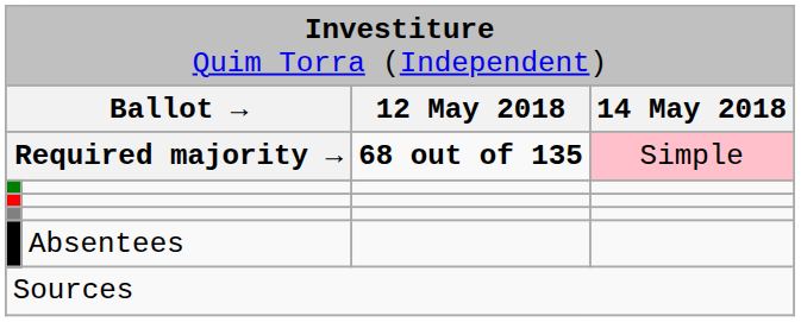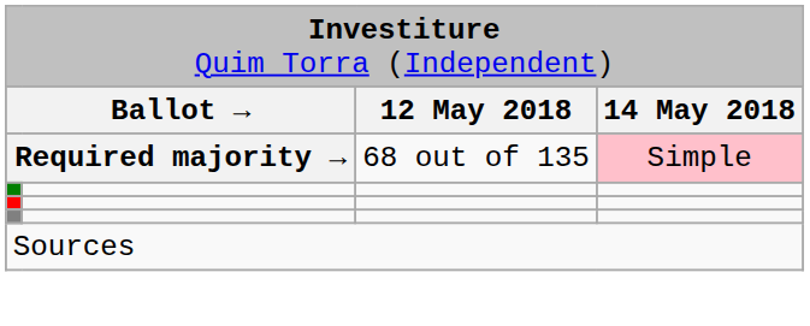 <table class="wikitable" style="text-align:center;">
 <tr>
 <td colspan="4" align="center" bgcolor="#C0C0C0"><strong>Investiture</strong><br><a href='#'>Quim Torra</a> (<a href='#'>Independent</a>)</td>
 </tr>
 <tr>
 <th colspan="2" width="150px">Ballot →</th>
 <th>12 May 2018</th>
 <th>14 May 2018</th>
 </tr>
 <tr>
 <th colspan="2">Required majority →</th>
-<td><strong>68 out of 135 </strong></td>
+<td>68 out of 135 </td>
 <td style="background: pink;">Simple </td>
 </tr>
 <tr>
 <th width="1px" style="background:green;"></th>
 <td align="left"></td>
 <td></td>
 <td></td>
 </tr>
 <tr>
 <th style="color:inherit;background:red;"></th>
 <td align="left"></td>
 <td></td>
 <td></td>
 </tr>
 <tr>
 <th style="color:inherit;background:gray;"></th>
 <td align="left"></td>
 <td></td>
 <td></td>
 </tr>
 <tr>
-<th style="color:inherit;background:black;"></th>
-<td align="left"><span>Absentees</span></td>
-<td></td>
-<td></td>
-</tr>
-<tr>
 <td align="left" colspan="4">Sources</td>
 </tr>
 </table>
